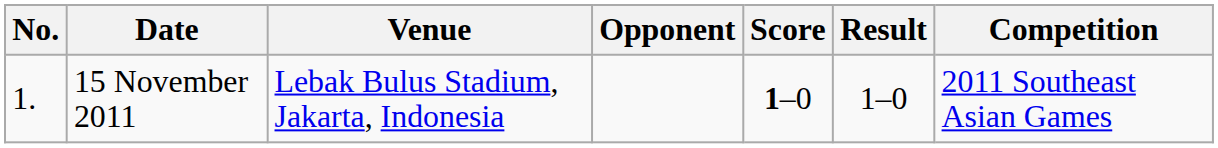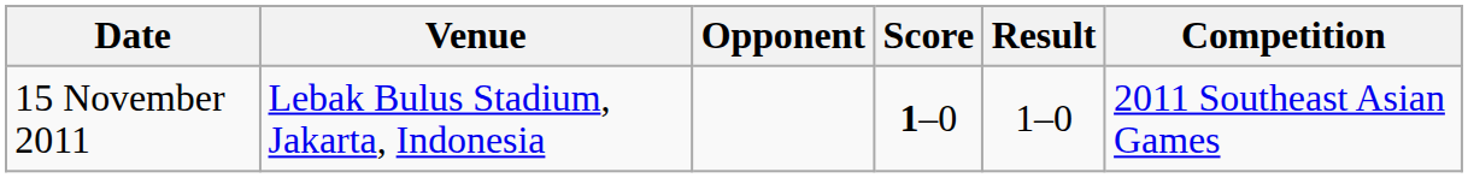 <table class="wikitable">
 <tr>
-<th>No.</th>
 <th>Date</th>
 <th>Venue</th>
 <th>Opponent</th>
 <th>Score</th>
 <th>Result</th>
 <th>Competition</th>
 </tr>
 <tr>
-<td>1.</td>
 <td>15 November 2011</td>
 <td><a href='#'>Lebak Bulus Stadium</a>, <a href='#'>Jakarta</a>, <a href='#'>Indonesia</a></td>
 <td></td>
 <td align=center><strong>1</strong>–0</td>
 <td align=center>1–0</td>
 <td><a href='#'>2011 Southeast Asian Games</a></td>
 </tr>
 </table>
